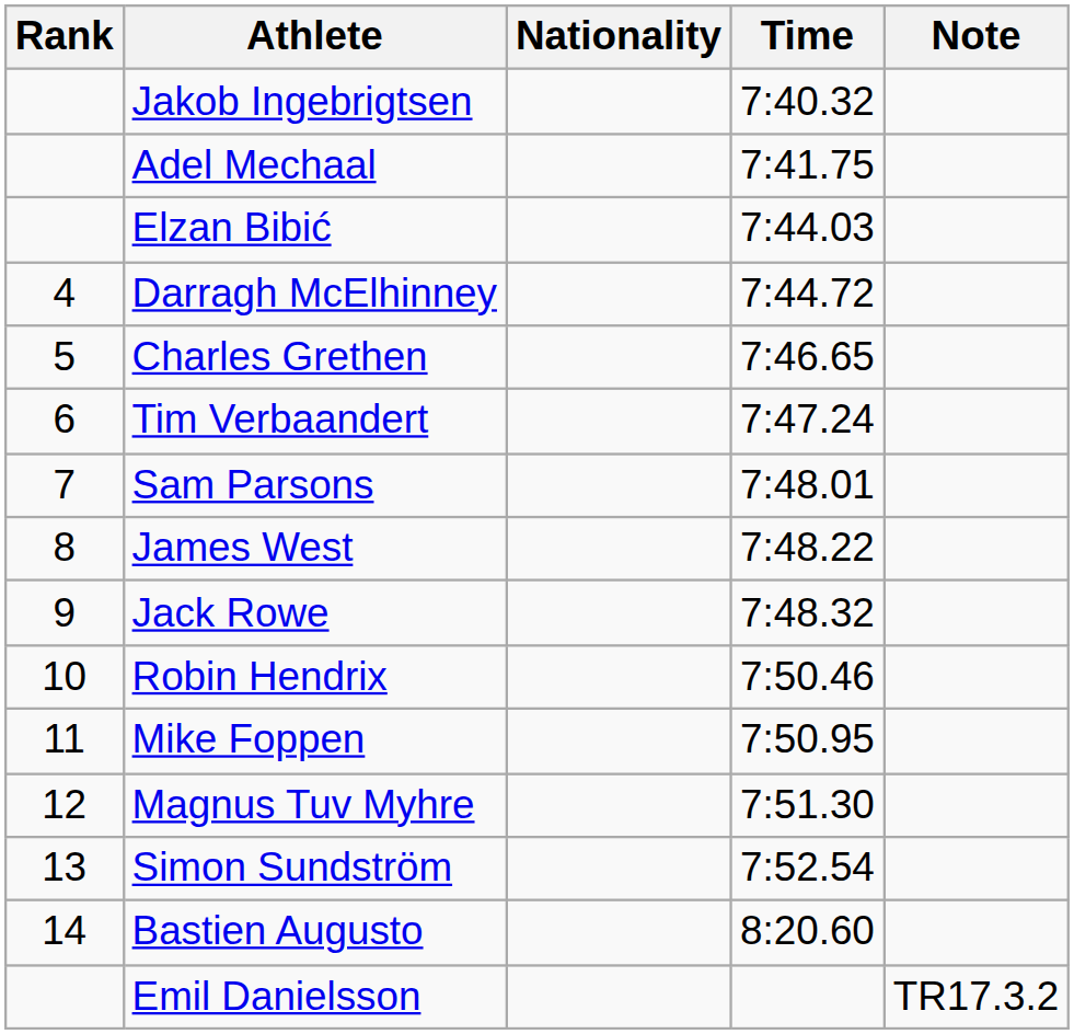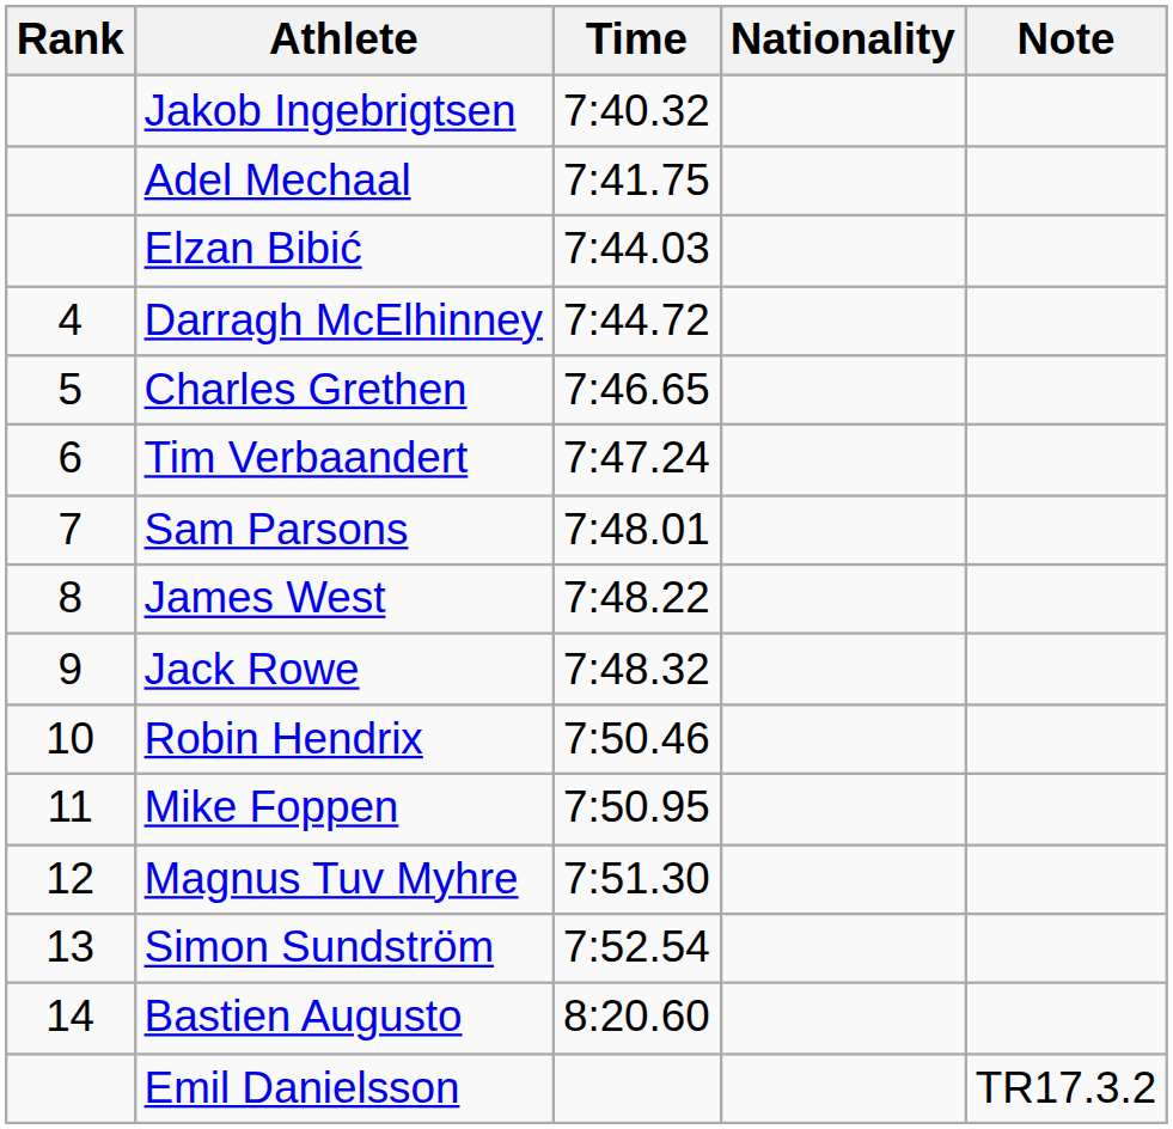 <table class="wikitable sortable" style="text-align:center">
 <tr>
 <th>Rank</th>
 <th>Athlete</th>
+<th>Time</th>
 <th>Nationality</th>
-<th>Time</th>
 <th>Note</th>
 </tr>
 <tr>
 <td></td>
 <td align=left><a href='#'>Jakob Ingebrigtsen</a></td>
+<td>7:40.32</td>
 <td align=left></td>
-<td>7:40.32</td>
 <td></td>
 </tr>
 <tr>
 <td></td>
 <td align=left><a href='#'>Adel Mechaal</a></td>
+<td>7:41.75</td>
 <td align=left></td>
-<td>7:41.75</td>
 <td></td>
 </tr>
 <tr>
 <td></td>
 <td align=left><a href='#'>Elzan Bibić</a></td>
+<td>7:44.03</td>
 <td align=left></td>
-<td>7:44.03</td>
 <td></td>
 </tr>
 <tr>
 <td>4</td>
 <td align=left><a href='#'>Darragh McElhinney</a></td>
+<td>7:44.72</td>
 <td align=left></td>
-<td>7:44.72</td>
 <td></td>
 </tr>
 <tr>
 <td>5</td>
 <td align=left><a href='#'>Charles Grethen</a></td>
+<td>7:46.65</td>
 <td align=left></td>
-<td>7:46.65</td>
 <td></td>
 </tr>
 <tr>
 <td>6</td>
 <td align=left><a href='#'>Tim Verbaandert</a></td>
+<td>7:47.24</td>
 <td align=left></td>
-<td>7:47.24</td>
 <td></td>
 </tr>
 <tr>
 <td>7</td>
 <td align=left><a href='#'>Sam Parsons</a></td>
+<td>7:48.01</td>
 <td align=left></td>
-<td>7:48.01</td>
 <td></td>
 </tr>
 <tr>
 <td>8</td>
 <td align=left><a href='#'>James West</a></td>
+<td>7:48.22</td>
 <td align=left></td>
-<td>7:48.22</td>
 <td></td>
 </tr>
 <tr>
 <td>9</td>
 <td align=left><a href='#'>Jack Rowe</a></td>
+<td>7:48.32</td>
 <td align=left></td>
-<td>7:48.32</td>
 <td></td>
 </tr>
 <tr>
 <td>10</td>
 <td align=left><a href='#'>Robin Hendrix</a></td>
+<td>7:50.46</td>
 <td align=left></td>
-<td>7:50.46</td>
 <td></td>
 </tr>
 <tr>
 <td>11</td>
 <td align=left><a href='#'>Mike Foppen</a></td>
+<td>7:50.95</td>
 <td align=left></td>
-<td>7:50.95</td>
 <td></td>
 </tr>
 <tr>
 <td>12</td>
 <td align=left><a href='#'>Magnus Tuv Myhre</a></td>
+<td>7:51.30</td>
 <td align=left></td>
-<td>7:51.30</td>
 <td></td>
 </tr>
 <tr>
 <td>13</td>
 <td align=left><a href='#'>Simon Sundström</a></td>
+<td>7:52.54</td>
 <td align=left></td>
-<td>7:52.54</td>
 <td></td>
 </tr>
 <tr>
 <td>14</td>
 <td align=left><a href='#'>Bastien Augusto</a></td>
+<td>8:20.60</td>
 <td align=left></td>
-<td>8:20.60</td>
 <td></td>
 </tr>
 <tr>
 <td></td>
 <td align=left><a href='#'>Emil Danielsson</a></td>
+<td></td>
 <td align=left></td>
-<td></td>
 <td>TR17.3.2</td>
 </tr>
 </table>
